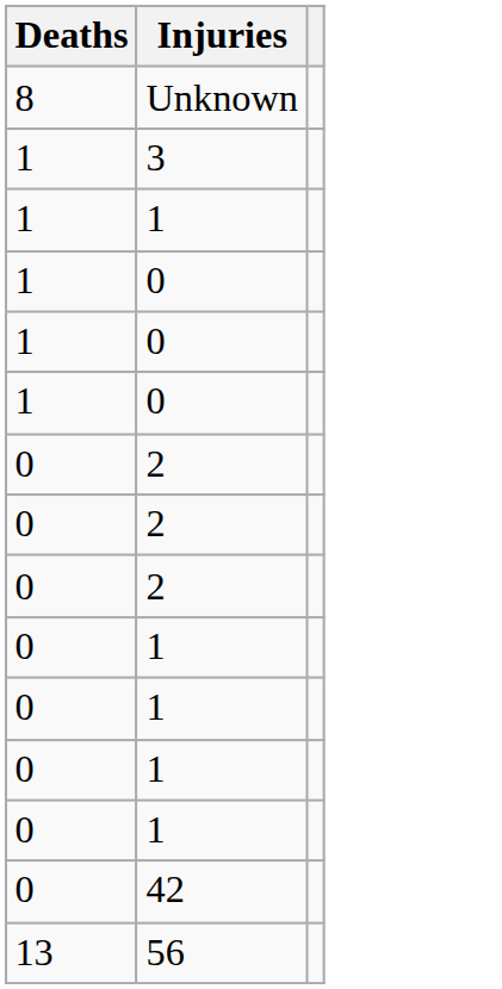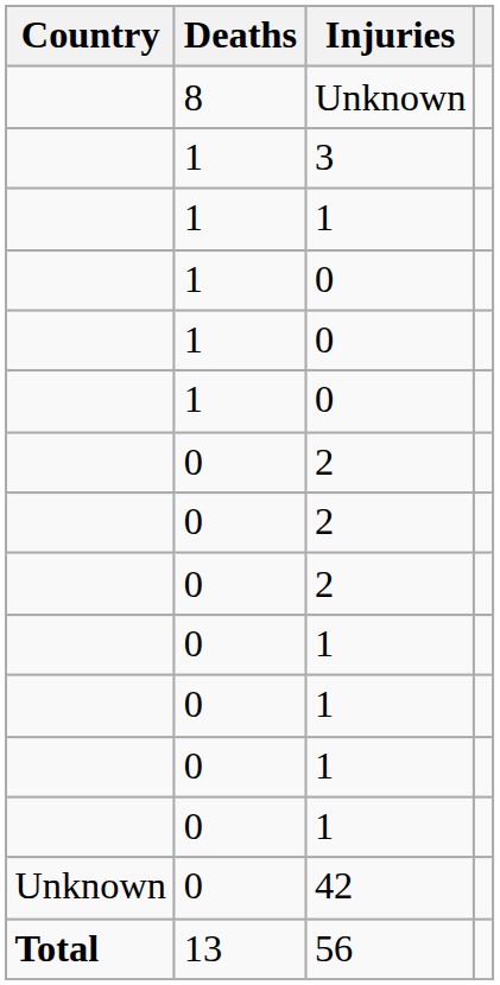 <table class="wikitable centre sortable">
 <tr>
+<th scope="col">Country</th>
 <th scope="col">Deaths</th>
 <th scope="col">Injuries</th>
 <th scope="col" class="unsortable"></th>
 </tr>
 <tr>
+<td scope="row" style="text-align:left;"></td>
 <td>8</td>
 <td>Unknown</td>
 <td></td>
 </tr>
 <tr>
+<td scope="row" style="text-align:left;"></td>
 <td>1</td>
 <td>3</td>
 <td></td>
 </tr>
 <tr>
+<td scope="row" style="text-align:left;"></td>
 <td>1</td>
 <td>1</td>
 <td></td>
 </tr>
 <tr>
+<td scope="row" style="text-align:left;"></td>
 <td>1</td>
 <td>0</td>
 <td></td>
 </tr>
 <tr>
+<td scope="row" style="text-align:left;"></td>
 <td>1</td>
 <td>0</td>
 <td></td>
 </tr>
 <tr>
+<td scope="row" style="text-align:left;"></td>
 <td>1</td>
 <td>0</td>
 <td></td>
 </tr>
 <tr>
+<td scope="row" style="text-align:left;"></td>
 <td>0</td>
 <td>2</td>
 <td></td>
 </tr>
 <tr>
+<td scope="row" style="text-align:left;"></td>
 <td>0</td>
 <td>2</td>
 <td></td>
 </tr>
 <tr>
+<td scope="row" style="text-align:left;"></td>
 <td>0</td>
 <td>2</td>
 <td></td>
 </tr>
 <tr>
+<td scope="row" style="text-align:left;"></td>
 <td>0</td>
 <td>1</td>
 <td></td>
 </tr>
 <tr>
+<td scope="row" style="text-align:left;"></td>
 <td>0</td>
 <td>1</td>
 <td></td>
 </tr>
 <tr>
+<td scope="row" style="text-align:left;"></td>
 <td>0</td>
 <td>1</td>
 <td></td>
 </tr>
 <tr>
+<td scope="row" style="text-align:left;"></td>
 <td>0</td>
 <td>1</td>
 <td></td>
 </tr>
 <tr>
+<td scope="row" style="text-align:left;">Unknown</td>
 <td>0</td>
 <td>42</td>
 <td></td>
 </tr>
 <tr class="sortbottom">
+<td scope="row" style="text-align:left;"><strong>Total</strong></td>
 <td>13</td>
 <td>56</td>
 <td></td>
 </tr>
 </table>
